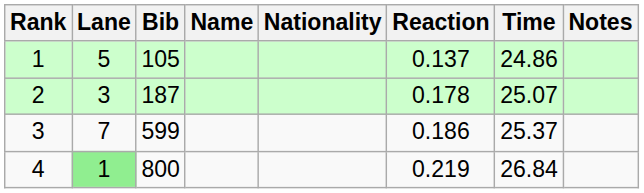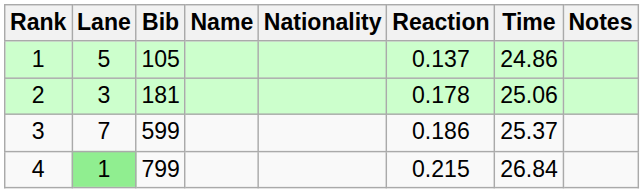 <table class="wikitable sortable" style="text-align:center">
 <tr>
 <th>Rank</th>
 <th>Lane</th>
 <th>Bib</th>
 <th>Name</th>
 <th>Nationality</th>
 <th>Reaction</th>
 <th>Time</th>
 <th>Notes</th>
 </tr>
 <tr bgcolor=ccffcc>
 <td>1</td>
 <td>5</td>
 <td>105</td>
 <td align=left></td>
 <td align=left></td>
 <td>0.137</td>
 <td>24.86</td>
 <td><strong></strong></td>
 </tr>
 <tr bgcolor=ccffcc>
 <td>2</td>
 <td>3</td>
-<td>187</td>
+<td>181</td>
 <td align=left></td>
 <td align=left></td>
 <td>0.178</td>
-<td>25.07</td>
+<td>25.06</td>
 <td><strong></strong></td>
 </tr>
 <tr>
 <td>3</td>
 <td>7</td>
 <td>599</td>
 <td align=left></td>
 <td align=left></td>
 <td>0.186</td>
 <td>25.37</td>
 <td></td>
 </tr>
 <tr>
 <td>4</td>
 <td style="background: lightgreen;">1</td>
-<td>800</td>
+<td>799</td>
 <td align=left></td>
 <td align=left></td>
-<td>0.219</td>
+<td>0.215</td>
 <td>26.84</td>
 <td></td>
 </tr>
 </table>
